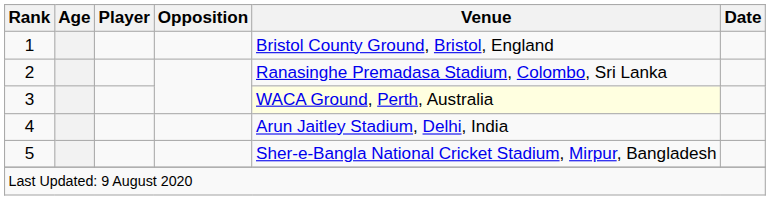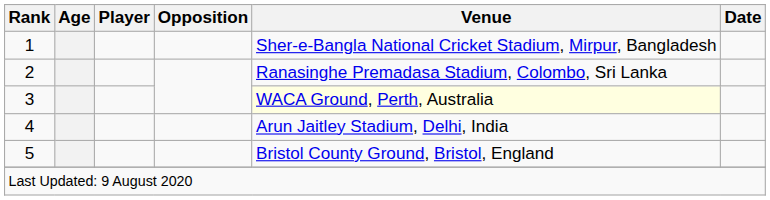 <table class="wikitable plainrowheaders sortable">
 <tr>
 <th scope=col>Rank</th>
 <th scope=col>Age</th>
 <th scope=col>Player</th>
 <th scope=col>Opposition</th>
 <th scope=col>Venue</th>
 <th scope=col>Date</th>
 </tr>
 <tr>
 <td align=center>1</td>
 <th scope=row style=text-align:center;></th>
 <td></td>
 <td></td>
-<td><a href='#'>Bristol County Ground</a>, <a href='#'>Bristol</a>, England</td>
+<td><a href='#'>Sher-e-Bangla National Cricket Stadium</a>, <a href='#'>Mirpur</a>, Bangladesh</td>
 <td></td>
 </tr>
 <tr>
 <td align=center>2</td>
 <th scope=row style=text-align:center;></th>
 <td></td>
 <td rowspan=2></td>
 <td><a href='#'>Ranasinghe Premadasa Stadium</a>, <a href='#'>Colombo</a>, Sri Lanka</td>
 <td></td>
 </tr>
 <tr>
 <td align=center>3</td>
 <th scope=row style=text-align:center;></th>
 <td></td>
 <td style="background: lightyellow;"><a href='#'>WACA Ground</a>, <a href='#'>Perth</a>, Australia</td>
 <td></td>
 </tr>
 <tr>
 <td align=center>4</td>
 <th scope=row style=text-align:center;></th>
 <td></td>
 <td></td>
 <td><a href='#'>Arun Jaitley Stadium</a>, <a href='#'>Delhi</a>, India</td>
 <td></td>
 </tr>
 <tr>
 <td align=center>5</td>
 <th scope=row style=text-align:center;></th>
 <td></td>
 <td></td>
-<td><a href='#'>Sher-e-Bangla National Cricket Stadium</a>, <a href='#'>Mirpur</a>, Bangladesh</td>
+<td><a href='#'>Bristol County Ground</a>, <a href='#'>Bristol</a>, England</td>
 <td></td>
 </tr>
 <tr>
 </tr>
 <tr class=sortbottom>
 <td colspan=7><small>Last Updated: 9 August 2020</small></td>
 </tr>
 </table>
